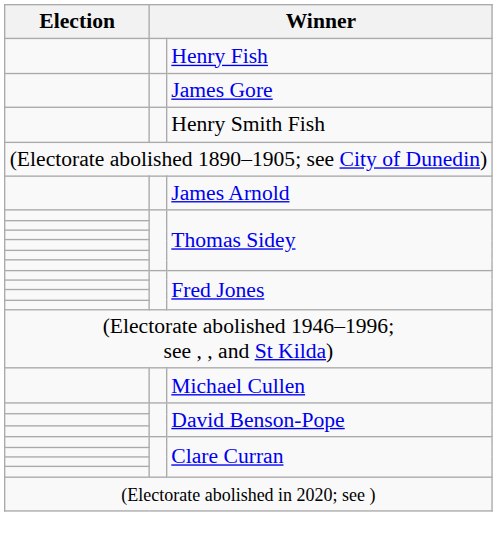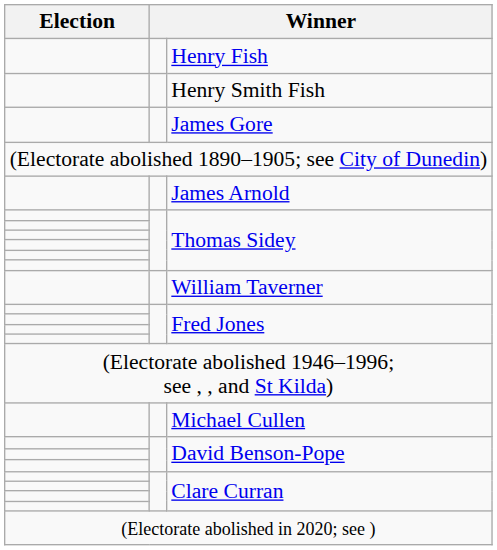 <table class=wikitable>
 <tr>
 <th width=100>Election</th>
 <th width=175 colspan=2>Winner</th>
 </tr>
 <tr>
 <td></td>
 <td rowspan=1 width=5 bgcolor=></td>
 <td rowspan=1><a href='#'>Henry Fish</a></td>
 </tr>
 <tr>
 <td></td>
 <td bgcolor=></td>
-<td><a href='#'>James Gore</a></td>
+<td>Henry Smith Fish</td>
 </tr>
 <tr>
 <td></td>
 <td bgcolor=></td>
-<td>Henry Smith Fish</td>
+<td><a href='#'>James Gore</a></td>
 </tr>
 <tr>
 <td colspan=3 align=center><span>(Electorate abolished 1890–1905; see <a href='#'>City of Dunedin</a>)</span></td>
 </tr>
 <tr>
 <td></td>
 <td rowspan=1 bgcolor=></td>
 <td rowspan=1><a href='#'>James Arnold</a></td>
 </tr>
 <tr>
 <td></td>
 <td rowspan=6 bgcolor=></td>
 <td rowspan=6><a href='#'>Thomas Sidey</a></td>
 </tr>
 <tr>
 <td></td>
 </tr>
 <tr>
 <td></td>
 </tr>
 <tr>
 <td></td>
 </tr>
 <tr>
 <td></td>
 </tr>
 <tr>
 <td></td>
+</tr>
+<tr>
+<td></td>
+<td rowspan=1 bgcolor=></td>
+<td rowspan=1><a href='#'>William Taverner</a></td>
 </tr>
 <tr>
 <td></td>
 <td rowspan=4 bgcolor=></td>
 <td rowspan=4><a href='#'>Fred Jones</a></td>
 </tr>
 <tr>
 <td></td>
 </tr>
 <tr>
 <td></td>
 </tr>
 <tr>
 <td></td>
 </tr>
 <tr>
 <td colspan=3 align=center><span>(Electorate abolished 1946–1996; <br>see , , and <a href='#'>St Kilda</a>)</span></td>
 </tr>
 <tr>
 <td></td>
 <td rowspan=1 bgcolor=></td>
 <td rowspan=1><a href='#'>Michael Cullen</a></td>
 </tr>
 <tr>
 <td></td>
 <td rowspan=3 bgcolor=></td>
 <td rowspan=3><a href='#'>David Benson-Pope</a></td>
 </tr>
 <tr>
 <td></td>
 </tr>
 <tr>
 <td></td>
 </tr>
 <tr>
 <td></td>
 <td rowspan=4 bgcolor=></td>
 <td rowspan=4><a href='#'>Clare Curran</a></td>
 </tr>
 <tr>
 <td></td>
 </tr>
 <tr>
 <td></td>
 </tr>
 <tr>
 <td></td>
 </tr>
 <tr>
 <td colspan=3 align=center><small>(Electorate abolished in 2020; see )</small></td>
 </tr>
 </table>
